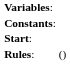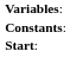 <table>
 <tr>
 <td><strong>Variables</strong>:</td>
 <td></td>
 </tr>
 <tr>
 <td><strong>Constants</strong>:</td>
 <td></td>
 </tr>
 <tr>
 <td><strong>Start</strong>:</td>
 <td></td>
 </tr>
-<tr>
-<td><strong>Rules</strong>:</td>
-<td>()</td>
-</tr>
 </table>
